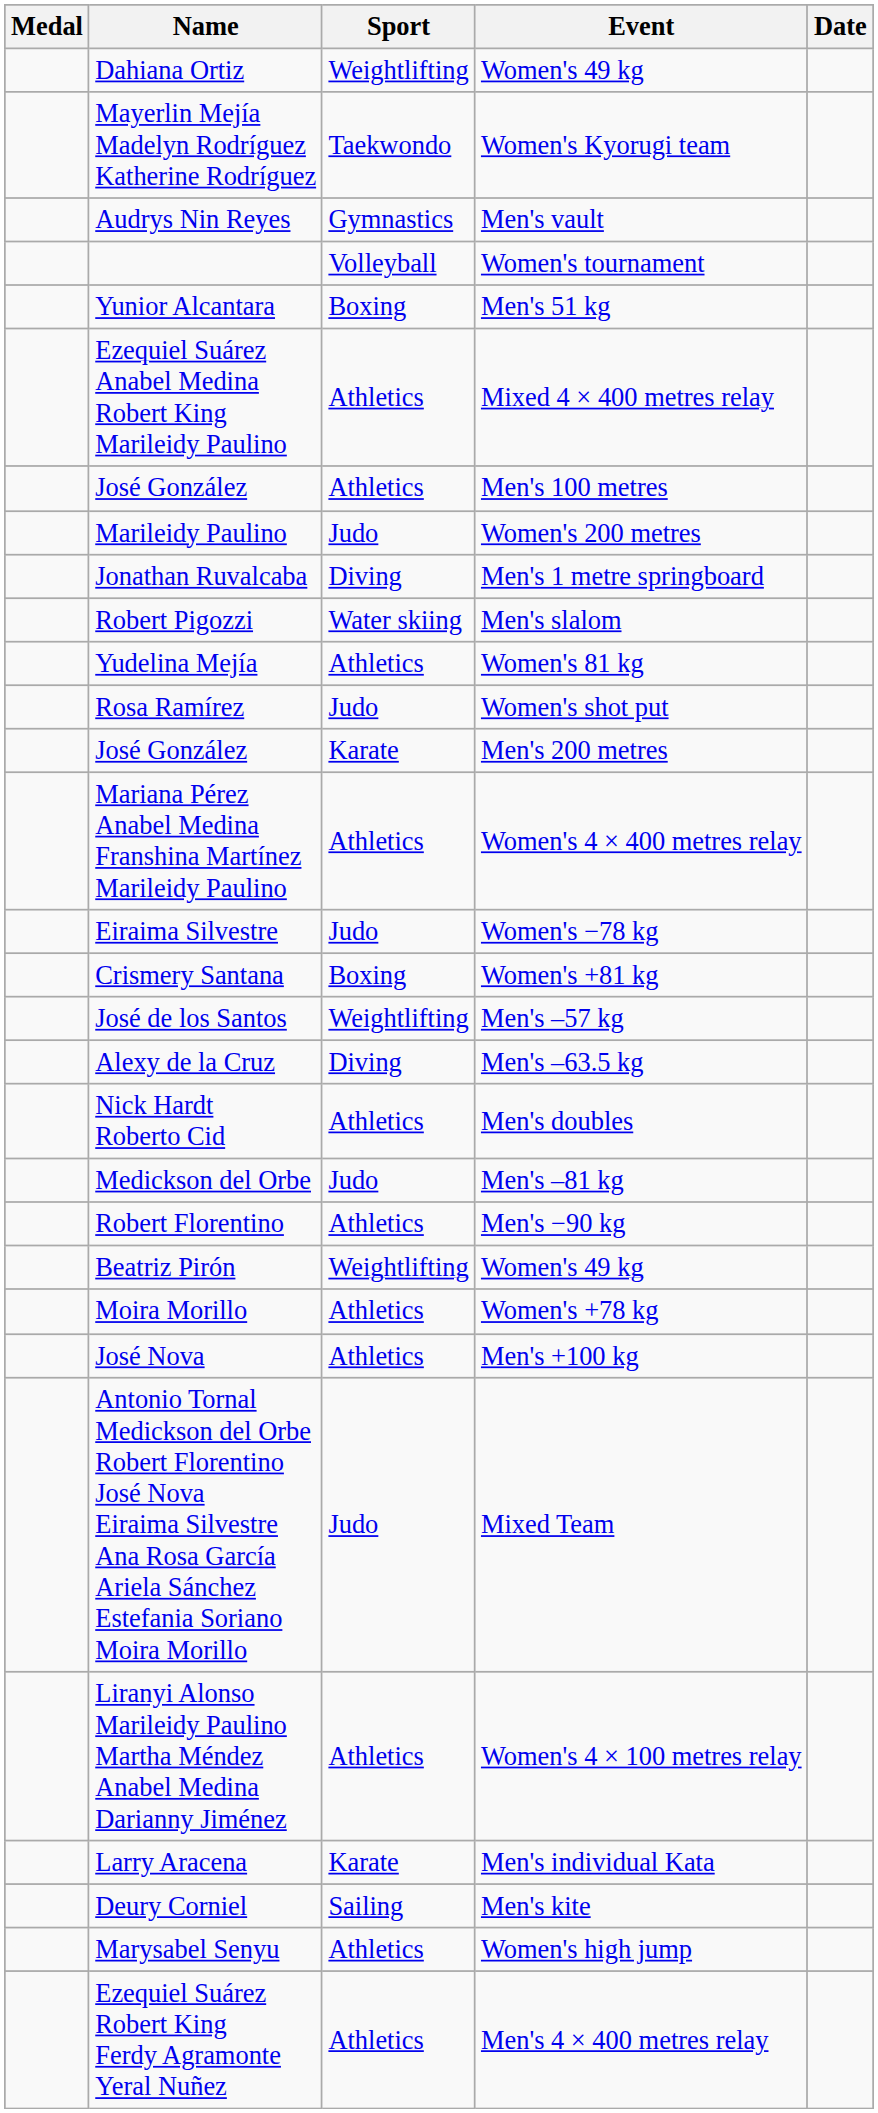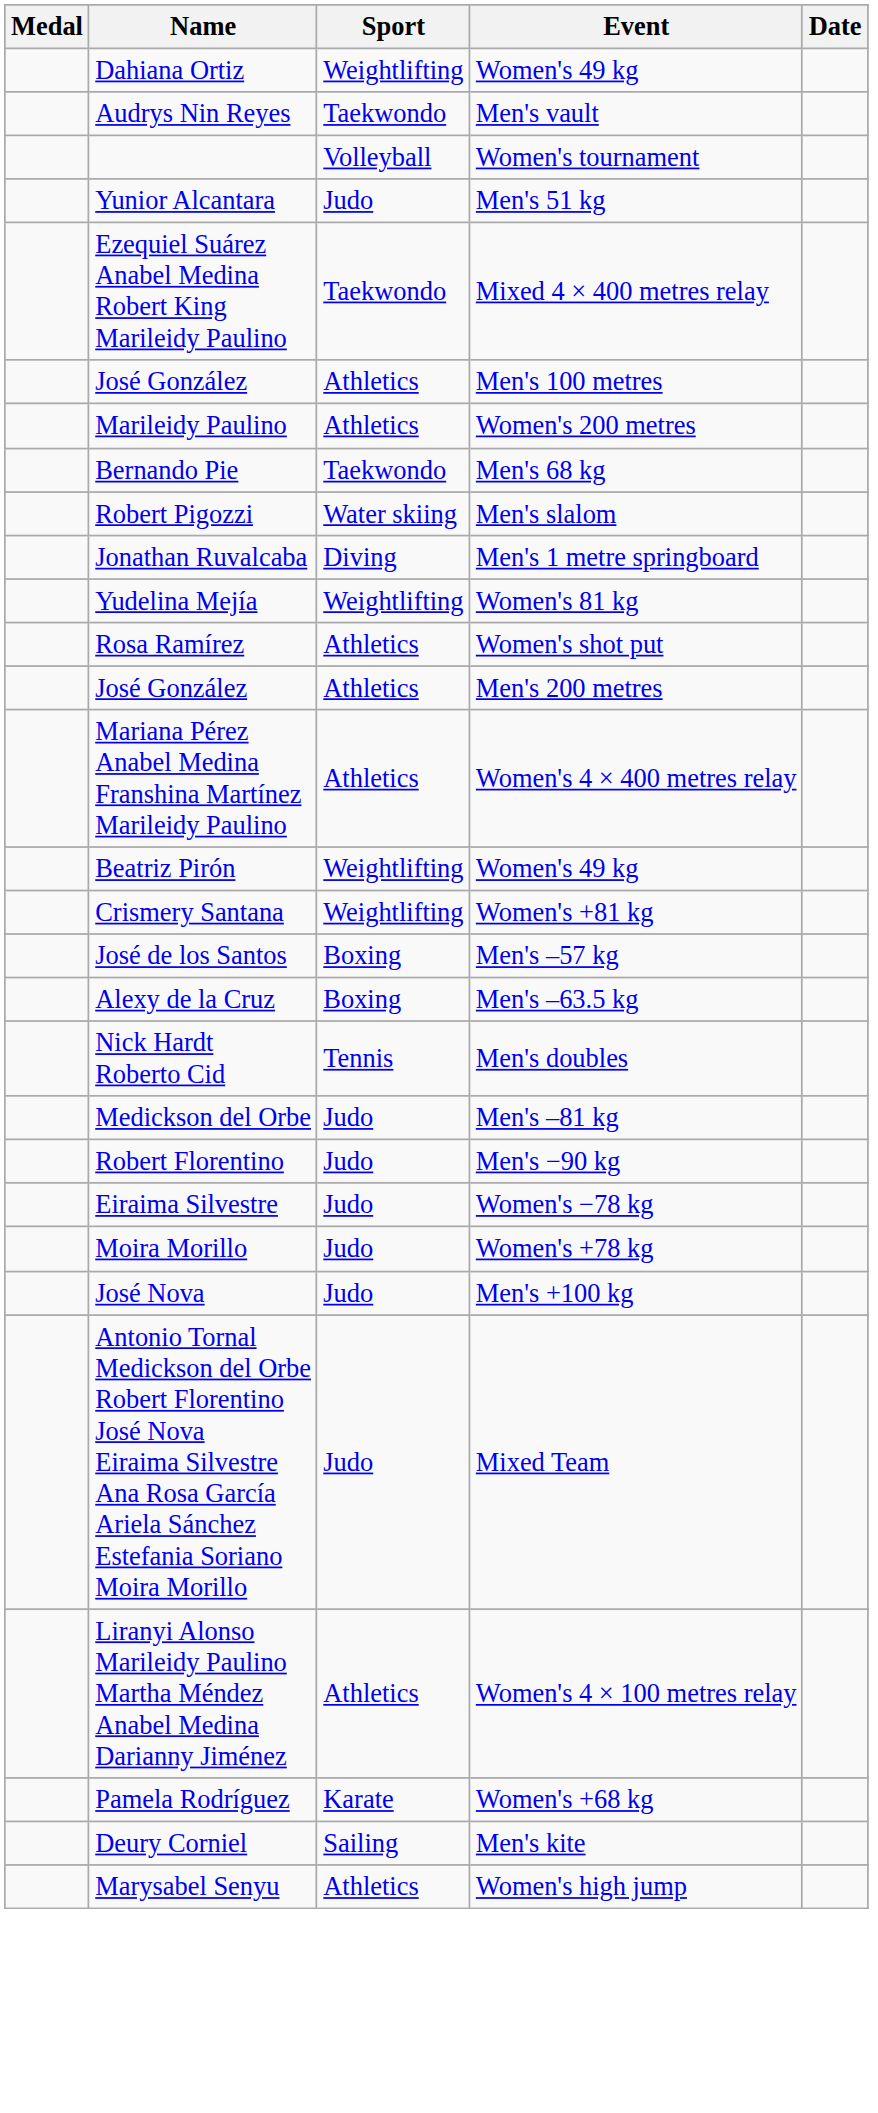 <table class="wikitable sortable" style="font-size:95%">
 <tr>
 <th>Medal</th>
 <th>Name</th>
 <th>Sport</th>
 <th>Event</th>
 <th>Date</th>
 </tr>
 <tr>
 <td></td>
 <td><a href='#'>Dahiana Ortiz</a></td>
 <td><a href='#'>Weightlifting</a></td>
 <td><a href='#'>Women's 49 kg</a></td>
 <td></td>
 </tr>
 <tr>
 <td></td>
-<td><a href='#'>Mayerlin Mejía</a><br><a href='#'>Madelyn Rodríguez</a><br><a href='#'>Katherine Rodríguez</a></td>
+<td><a href='#'>Audrys Nin Reyes</a></td>
 <td><a href='#'>Taekwondo</a></td>
-<td><a href='#'>Women's Kyorugi team</a></td>
-<td></td>
-</tr>
-<tr>
-<td></td>
-<td><a href='#'>Audrys Nin Reyes</a></td>
-<td><a href='#'>Gymnastics</a></td>
 <td><a href='#'>Men's vault</a></td>
 <td></td>
 </tr>
 <tr>
 <td></td>
 <td><br></td>
 <td><a href='#'>Volleyball</a></td>
 <td><a href='#'>Women's tournament</a></td>
 <td></td>
 </tr>
 <tr>
 <td></td>
 <td><a href='#'>Yunior Alcantara</a></td>
-<td><a href='#'>Boxing</a></td>
+<td><a href='#'>Judo</a></td>
 <td><a href='#'>Men's 51 kg</a></td>
 <td></td>
 </tr>
 <tr>
 <td></td>
 <td><a href='#'>Ezequiel Suárez</a><br><a href='#'>Anabel Medina</a><br><a href='#'>Robert King</a><br><a href='#'>Marileidy Paulino</a></td>
-<td><a href='#'>Athletics</a></td>
+<td><a href='#'>Taekwondo</a></td>
 <td><a href='#'>Mixed 4 × 400 metres relay</a></td>
 <td></td>
 </tr>
 <tr>
 <td></td>
 <td><a href='#'>José González</a></td>
 <td><a href='#'>Athletics</a></td>
 <td><a href='#'>Men's 100 metres</a></td>
 <td></td>
 </tr>
 <tr>
 <td></td>
 <td><a href='#'>Marileidy Paulino</a></td>
-<td><a href='#'>Judo</a></td>
+<td><a href='#'>Athletics</a></td>
 <td><a href='#'>Women's 200 metres</a></td>
+<td></td>
+</tr>
+<tr>
+<td></td>
+<td><a href='#'>Bernando Pie</a></td>
+<td><a href='#'>Taekwondo</a></td>
+<td><a href='#'>Men's 68 kg</a></td>
+<td></td>
+</tr>
+<tr>
+<td></td>
+<td><a href='#'>Robert Pigozzi</a></td>
+<td><a href='#'>Water skiing</a></td>
+<td><a href='#'>Men's slalom</a></td>
 <td></td>
 </tr>
 <tr>
 <td></td>
 <td><a href='#'>Jonathan Ruvalcaba</a></td>
 <td><a href='#'>Diving</a></td>
 <td><a href='#'>Men's 1 metre springboard</a></td>
 <td></td>
 </tr>
 <tr>
 <td></td>
-<td><a href='#'>Robert Pigozzi</a></td>
-<td><a href='#'>Water skiing</a></td>
-<td><a href='#'>Men's slalom</a></td>
-<td></td>
-</tr>
-<tr>
-<td></td>
 <td><a href='#'>Yudelina Mejía</a></td>
-<td><a href='#'>Athletics</a></td>
+<td><a href='#'>Weightlifting</a></td>
 <td><a href='#'>Women's 81 kg</a></td>
 <td></td>
 </tr>
 <tr>
 <td></td>
 <td><a href='#'>Rosa Ramírez</a></td>
-<td><a href='#'>Judo</a></td>
+<td><a href='#'>Athletics</a></td>
 <td><a href='#'>Women's shot put</a></td>
 <td></td>
 </tr>
 <tr>
 <td></td>
 <td><a href='#'>José González</a></td>
-<td><a href='#'>Karate</a></td>
+<td><a href='#'>Athletics</a></td>
 <td><a href='#'>Men's 200 metres</a></td>
 <td></td>
 </tr>
 <tr>
 <td></td>
 <td><a href='#'>Mariana Pérez</a><br><a href='#'>Anabel Medina</a><br><a href='#'>Franshina Martínez</a><br><a href='#'>Marileidy Paulino</a></td>
 <td><a href='#'>Athletics</a></td>
 <td><a href='#'>Women's 4 × 400 metres relay</a></td>
 <td></td>
 </tr>
 <tr>
 <td></td>
-<td><a href='#'>Eiraima Silvestre</a></td>
-<td><a href='#'>Judo</a></td>
-<td><a href='#'>Women's −78 kg</a></td>
+<td><a href='#'>Beatriz Pirón</a></td>
+<td><a href='#'>Weightlifting</a></td>
+<td><a href='#'>Women's 49 kg</a></td>
 <td></td>
 </tr>
 <tr>
 <td></td>
 <td><a href='#'>Crismery Santana</a></td>
-<td><a href='#'>Boxing</a></td>
+<td><a href='#'>Weightlifting</a></td>
 <td><a href='#'>Women's +81 kg</a></td>
 <td></td>
 </tr>
 <tr>
 <td></td>
 <td><a href='#'>José de los Santos</a></td>
-<td><a href='#'>Weightlifting</a></td>
+<td><a href='#'>Boxing</a></td>
 <td><a href='#'>Men's –57 kg</a></td>
 <td></td>
 </tr>
 <tr>
 <td></td>
 <td><a href='#'>Alexy de la Cruz</a></td>
-<td><a href='#'>Diving</a></td>
+<td><a href='#'>Boxing</a></td>
 <td><a href='#'>Men's –63.5 kg</a></td>
 <td></td>
 </tr>
 <tr>
 <td></td>
 <td><a href='#'>Nick Hardt</a><br><a href='#'>Roberto Cid</a></td>
-<td><a href='#'>Athletics</a></td>
+<td><a href='#'>Tennis</a></td>
 <td><a href='#'>Men's doubles</a></td>
 <td></td>
 </tr>
 <tr>
 <td></td>
 <td><a href='#'>Medickson del Orbe</a></td>
 <td><a href='#'>Judo</a></td>
 <td><a href='#'>Men's –81 kg</a></td>
 <td></td>
 </tr>
 <tr>
 <td></td>
 <td><a href='#'>Robert Florentino</a></td>
-<td><a href='#'>Athletics</a></td>
+<td><a href='#'>Judo</a></td>
 <td><a href='#'>Men's −90 kg</a></td>
 <td></td>
 </tr>
 <tr>
 <td></td>
-<td><a href='#'>Beatriz Pirón</a></td>
-<td><a href='#'>Weightlifting</a></td>
-<td><a href='#'>Women's 49 kg</a></td>
+<td><a href='#'>Eiraima Silvestre</a></td>
+<td><a href='#'>Judo</a></td>
+<td><a href='#'>Women's −78 kg</a></td>
 <td></td>
 </tr>
 <tr>
 <td></td>
 <td><a href='#'>Moira Morillo</a></td>
-<td><a href='#'>Athletics</a></td>
+<td><a href='#'>Judo</a></td>
 <td><a href='#'>Women's +78 kg</a></td>
 <td></td>
 </tr>
 <tr>
 <td></td>
 <td><a href='#'>José Nova</a></td>
-<td><a href='#'>Athletics</a></td>
+<td><a href='#'>Judo</a></td>
 <td><a href='#'>Men's +100 kg</a></td>
 <td></td>
 </tr>
 <tr>
 <td></td>
 <td><a href='#'>Antonio Tornal</a><br><a href='#'>Medickson del Orbe</a><br><a href='#'>Robert Florentino</a><br><a href='#'>José Nova</a><br><a href='#'>Eiraima Silvestre</a><br><a href='#'>Ana Rosa García</a><br><a href='#'>Ariela Sánchez</a><br><a href='#'>Estefania Soriano</a><br><a href='#'>Moira Morillo</a></td>
 <td><a href='#'>Judo</a></td>
 <td><a href='#'>Mixed Team</a></td>
 <td></td>
 </tr>
 <tr>
 <td></td>
 <td><a href='#'>Liranyi Alonso</a><br><a href='#'>Marileidy Paulino</a><br><a href='#'>Martha Méndez</a><br><a href='#'>Anabel Medina</a><br><a href='#'>Darianny Jiménez</a></td>
 <td><a href='#'>Athletics</a></td>
 <td><a href='#'>Women's 4 × 100 metres relay</a></td>
 <td></td>
 </tr>
 <tr>
 <td></td>
-<td><a href='#'>Larry Aracena</a></td>
+<td><a href='#'>Pamela Rodríguez</a></td>
 <td><a href='#'>Karate</a></td>
-<td><a href='#'>Men's individual Kata</a></td>
+<td><a href='#'>Women's +68 kg</a></td>
 <td></td>
 </tr>
 <tr>
 <td></td>
 <td><a href='#'>Deury Corniel</a></td>
 <td><a href='#'>Sailing</a></td>
 <td><a href='#'>Men's kite</a></td>
 <td></td>
 </tr>
 <tr>
 <td></td>
 <td><a href='#'>Marysabel Senyu</a></td>
 <td><a href='#'>Athletics</a></td>
 <td><a href='#'>Women's high jump</a></td>
 <td></td>
 </tr>
-<tr>
-<td></td>
-<td><a href='#'>Ezequiel Suárez</a><br><a href='#'>Robert King</a><br><a href='#'>Ferdy Agramonte</a><br><a href='#'>Yeral Nuñez</a></td>
-<td><a href='#'>Athletics</a></td>
-<td><a href='#'>Men's 4 × 400 metres relay</a></td>
-<td></td>
-</tr>
 </table>
